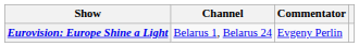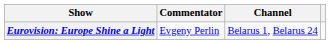 <table class="wikitable plainrowheaders" style="font-size:90%;">
 <tr>
 <th scope="col">Show</th>
+<th scope="col">Commentator</th>
 <th scope="col">Channel</th>
-<th scope="col">Commentator</th>
 <th scope="col"></th>
 </tr>
 <tr>
 <th scope="row"><em><a href='#'>Eurovision: Europe Shine a Light</a></em></th>
+<td><a href='#'>Evgeny Perlin</a></td>
 <td><a href='#'>Belarus 1</a>, <a href='#'>Belarus 24</a></td>
-<td><a href='#'>Evgeny Perlin</a></td>
 <td></td>
 </tr>
 </table>
